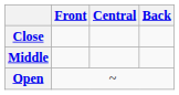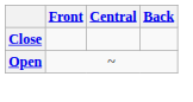 <table class="wikitable" style="text-align:center;">
 <tr>
 <th></th>
 <th><a href='#'>Front</a></th>
 <th><a href='#'>Central</a></th>
 <th><a href='#'>Back</a></th>
 </tr>
 <tr>
 <th><a href='#'>Close</a></th>
 <td> </td>
 <td></td>
 <td> </td>
 </tr>
 <tr>
-<th><a href='#'>Middle</a></th>
-<td> </td>
-<td> </td>
-<td> </td>
-</tr>
-<tr>
 <th><a href='#'>Open</a></th>
 <td colspan=3>~ </td>
 </tr>
 </table>
